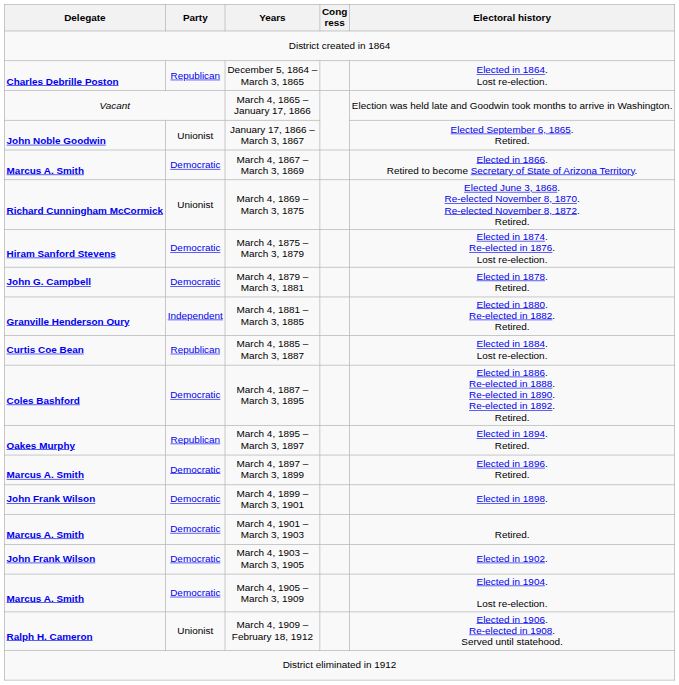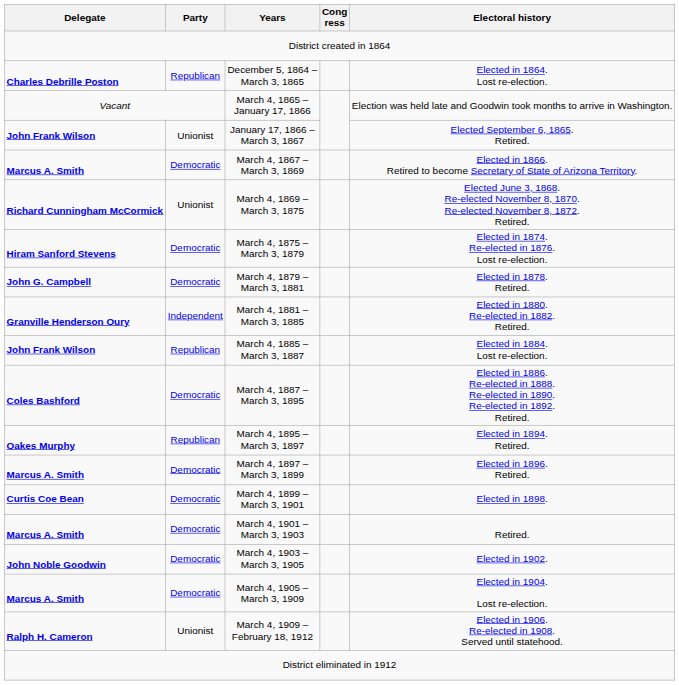 <table class=wikitable style="text-align:center">
 <tr>
 <th>Delegate</th>
 <th>Party</th>
 <th>Years</th>
 <th>Cong<br>ress</th>
 <th>Electoral history</th>
 </tr>
 <tr style="height:3em">
 <td colspan=6>District created in 1864</td>
 </tr>
 <tr style="height:3em">
 <td align=left><br><strong><a href='#'>Charles Debrille Poston</a></strong><br></td>
 <td><a href='#'>Republican</a></td>
 <td nowrap>December 5, 1864 –<br>March 3, 1865</td>
 <td></td>
 <td><a href='#'>Elected in 1864</a>.<br>Lost re-election.</td>
 </tr>
 <tr style="height:3em">
 <td colspan=2><em>Vacant</em></td>
 <td nowrap>March 4, 1865 –<br>January 17, 1866</td>
 <td rowspan=2></td>
 <td>Election was held late and Goodwin took months to arrive in Washington.</td>
 </tr>
 <tr style="height:3em">
-<td align=left><br><strong><a href='#'>John Noble Goodwin</a></strong><br></td>
+<td align=left><strong><a href='#'>John Frank Wilson</a></strong><br></td>
 <td>Unionist</td>
 <td nowrap>January 17, 1866 –<br>March 3, 1867</td>
 <td><a href='#'>Elected September 6, 1865</a>.<br>Retired.</td>
 </tr>
 <tr style="height:3em">
 <td align=left><br><strong><a href='#'>Marcus A. Smith</a></strong><br></td>
 <td><a href='#'>Democratic</a></td>
 <td nowrap>March 4, 1867 –<br>March 3, 1869</td>
 <td></td>
 <td><a href='#'>Elected in 1866</a>.<br>Retired to become <a href='#'>Secretary of State of Arizona Territory</a>.</td>
 </tr>
 <tr style="height:3em">
 <td align=left><br><strong><a href='#'>Richard Cunningham McCormick</a></strong><br></td>
 <td>Unionist</td>
 <td nowrap>March 4, 1869 –<br>March 3, 1875</td>
 <td></td>
 <td><a href='#'>Elected June 3, 1868</a>.<br><a href='#'>Re-elected November 8, 1870</a>.<br><a href='#'>Re-elected November 8, 1872</a>.<br>Retired.</td>
 </tr>
 <tr style="height:3em">
 <td align=left><br><strong><a href='#'>Hiram Sanford Stevens</a></strong><br></td>
 <td><a href='#'>Democratic</a></td>
 <td nowrap>March 4, 1875 –<br>March 3, 1879</td>
 <td></td>
 <td><a href='#'>Elected in 1874</a>.<br><a href='#'>Re-elected in 1876</a>.<br>Lost re-election.</td>
 </tr>
 <tr style="height:3em">
 <td align=left><strong><a href='#'>John G. Campbell</a></strong><br></td>
 <td><a href='#'>Democratic</a></td>
 <td nowrap>March 4, 1879 –<br>March 3, 1881</td>
 <td></td>
 <td><a href='#'>Elected in 1878</a>.<br>Retired.</td>
 </tr>
 <tr style="height:3em">
 <td align=left><br><strong><a href='#'>Granville Henderson Oury</a></strong><br></td>
 <td><a href='#'>Independent</a></td>
 <td nowrap>March 4, 1881 –<br>March 3, 1885</td>
 <td></td>
 <td><a href='#'>Elected in 1880</a>.<br><a href='#'>Re-elected in 1882</a>.<br>Retired.</td>
 </tr>
 <tr style="height:3em">
-<td align=left><strong><a href='#'>Curtis Coe Bean</a></strong><br></td>
+<td align=left><strong><a href='#'>John Frank Wilson</a></strong><br></td>
 <td><a href='#'>Republican</a></td>
 <td nowrap>March 4, 1885 –<br>March 3, 1887</td>
 <td></td>
 <td><a href='#'>Elected in 1884</a>.<br>Lost re-election.</td>
 </tr>
 <tr style="height:3em">
 <td align=left><br><strong><a href='#'>Coles Bashford</a></strong><br></td>
 <td><a href='#'>Democratic</a></td>
 <td nowrap>March 4, 1887 –<br>March 3, 1895</td>
 <td></td>
 <td><a href='#'>Elected in 1886</a>.<br><a href='#'>Re-elected in 1888</a>.<br><a href='#'>Re-elected in 1890</a>.<br><a href='#'>Re-elected in 1892</a>.<br>Retired.</td>
 </tr>
 <tr style="height:3em">
 <td align=left><br><strong><a href='#'>Oakes Murphy</a></strong><br></td>
 <td><a href='#'>Republican</a></td>
 <td nowrap>March 4, 1895 –<br>March 3, 1897</td>
 <td></td>
 <td><a href='#'>Elected in 1894</a>.<br>Retired.</td>
 </tr>
 <tr style="height:3em">
 <td align=left><br><strong><a href='#'>Marcus A. Smith</a></strong><br></td>
 <td><a href='#'>Democratic</a></td>
 <td nowrap>March 4, 1897 –<br>March 3, 1899</td>
 <td></td>
 <td><a href='#'>Elected in 1896</a>.<br>Retired.</td>
 </tr>
 <tr style="height:3em">
-<td align=left><strong><a href='#'>John Frank Wilson</a></strong><br></td>
+<td align=left><strong><a href='#'>Curtis Coe Bean</a></strong><br></td>
 <td><a href='#'>Democratic</a></td>
 <td nowrap>March 4, 1899 –<br>March 3, 1901</td>
 <td></td>
 <td><a href='#'>Elected in 1898</a>.<br></td>
 </tr>
 <tr style="height:3em">
 <td align=left><br><strong><a href='#'>Marcus A. Smith</a></strong><br></td>
 <td><a href='#'>Democratic</a></td>
 <td nowrap>March 4, 1901 –<br>March 3, 1903</td>
 <td></td>
 <td><br>Retired.</td>
 </tr>
 <tr style="height:3em">
-<td align=left><strong><a href='#'>John Frank Wilson</a></strong><br></td>
+<td align=left><br><strong><a href='#'>John Noble Goodwin</a></strong><br></td>
 <td><a href='#'>Democratic</a></td>
 <td nowrap>March 4, 1903 –<br>March 3, 1905</td>
 <td></td>
 <td><a href='#'>Elected in 1902</a>.<br></td>
 </tr>
 <tr style="height:3em">
 <td align=left><br><strong><a href='#'>Marcus A. Smith</a></strong><br></td>
 <td><a href='#'>Democratic</a></td>
 <td nowrap>March 4, 1905 –<br>March 3, 1909</td>
 <td></td>
 <td><a href='#'>Elected in 1904</a>.<br><br>Lost re-election.</td>
 </tr>
 <tr style="height:3em">
 <td align=left><br><strong><a href='#'>Ralph H. Cameron</a></strong><br></td>
 <td>Unionist</td>
 <td nowrap>March 4, 1909 –<br>February 18, 1912</td>
 <td></td>
 <td><a href='#'>Elected in 1906</a>.<br><a href='#'>Re-elected in 1908</a>.<br>Served until statehood.</td>
 </tr>
 <tr style="height:3em">
 <td colspan=6>District eliminated in 1912</td>
 </tr>
 </table>
